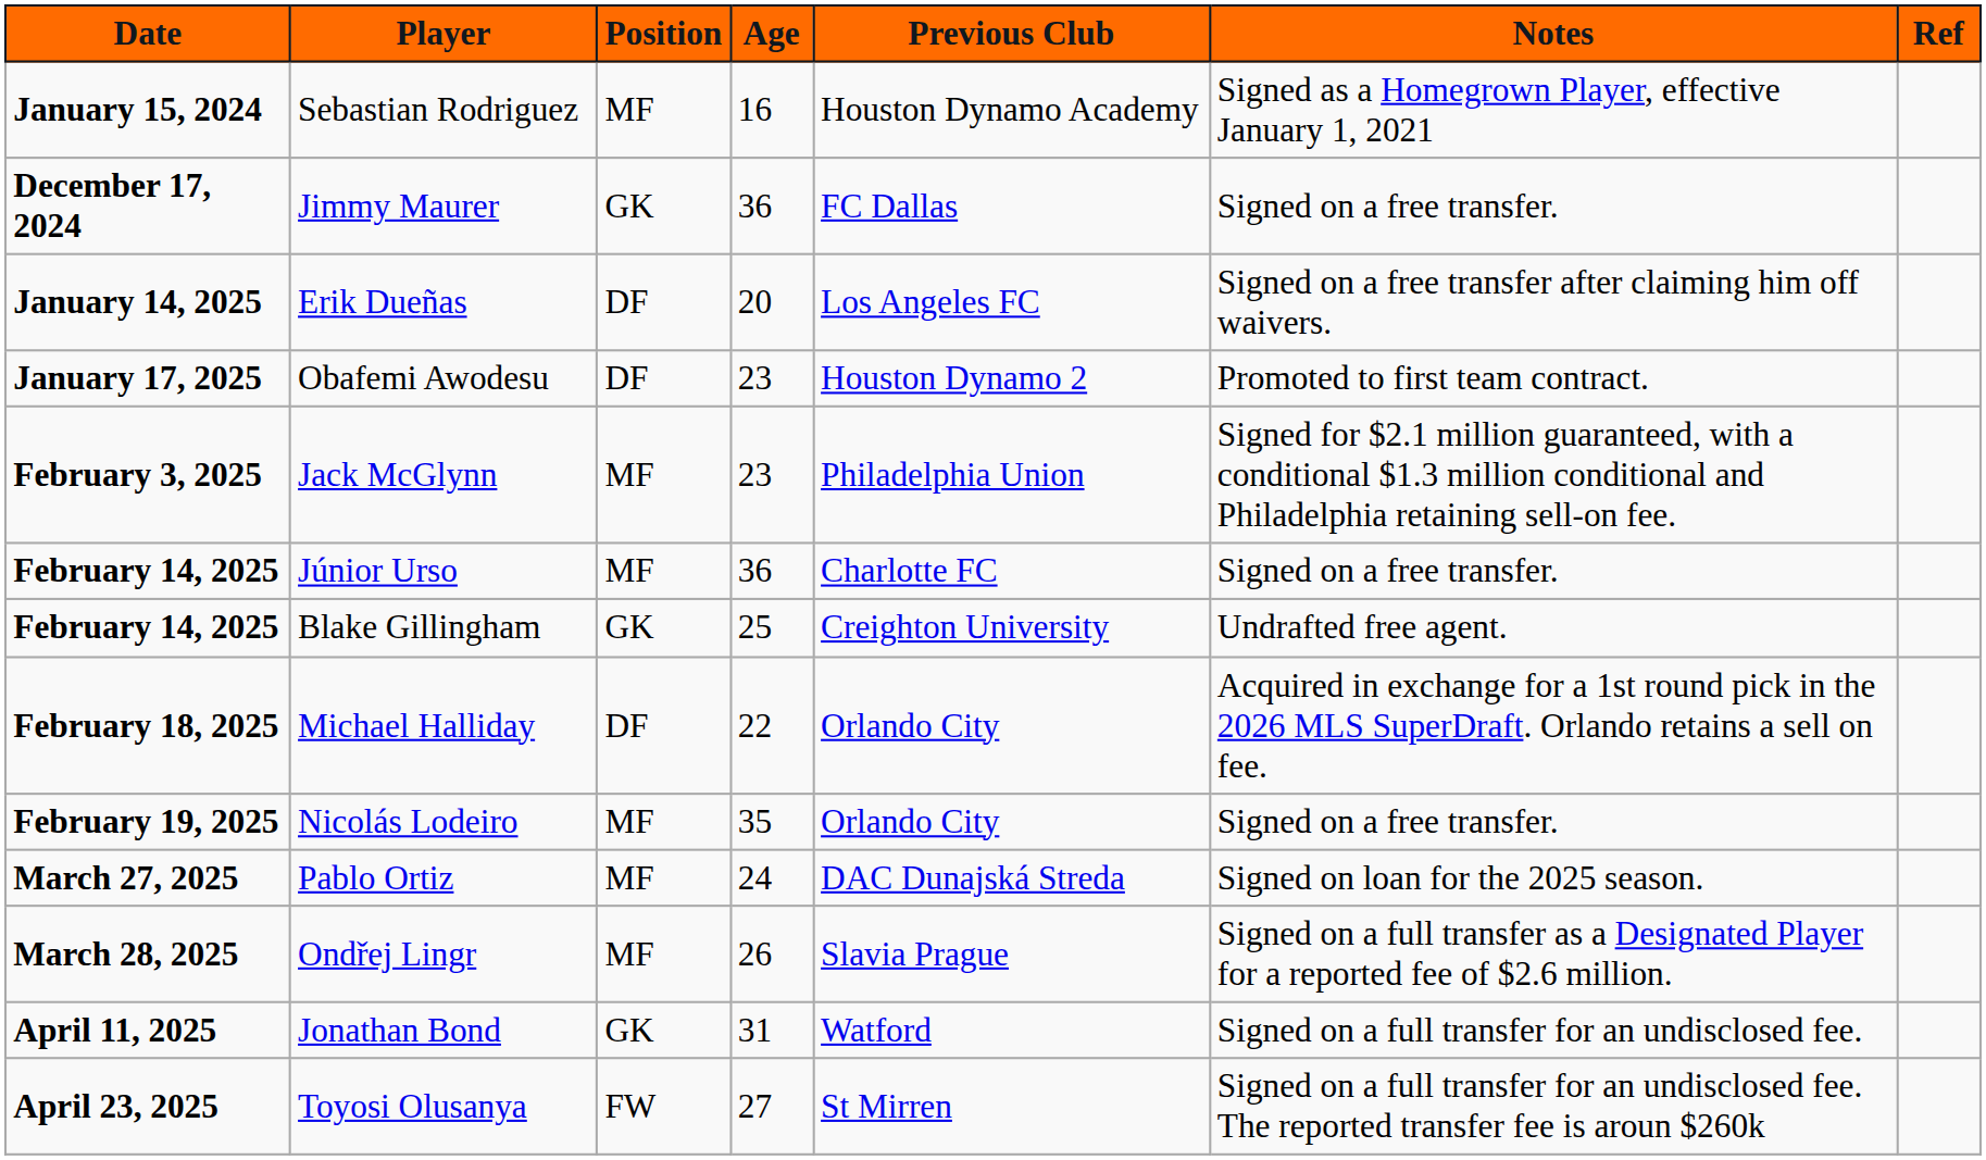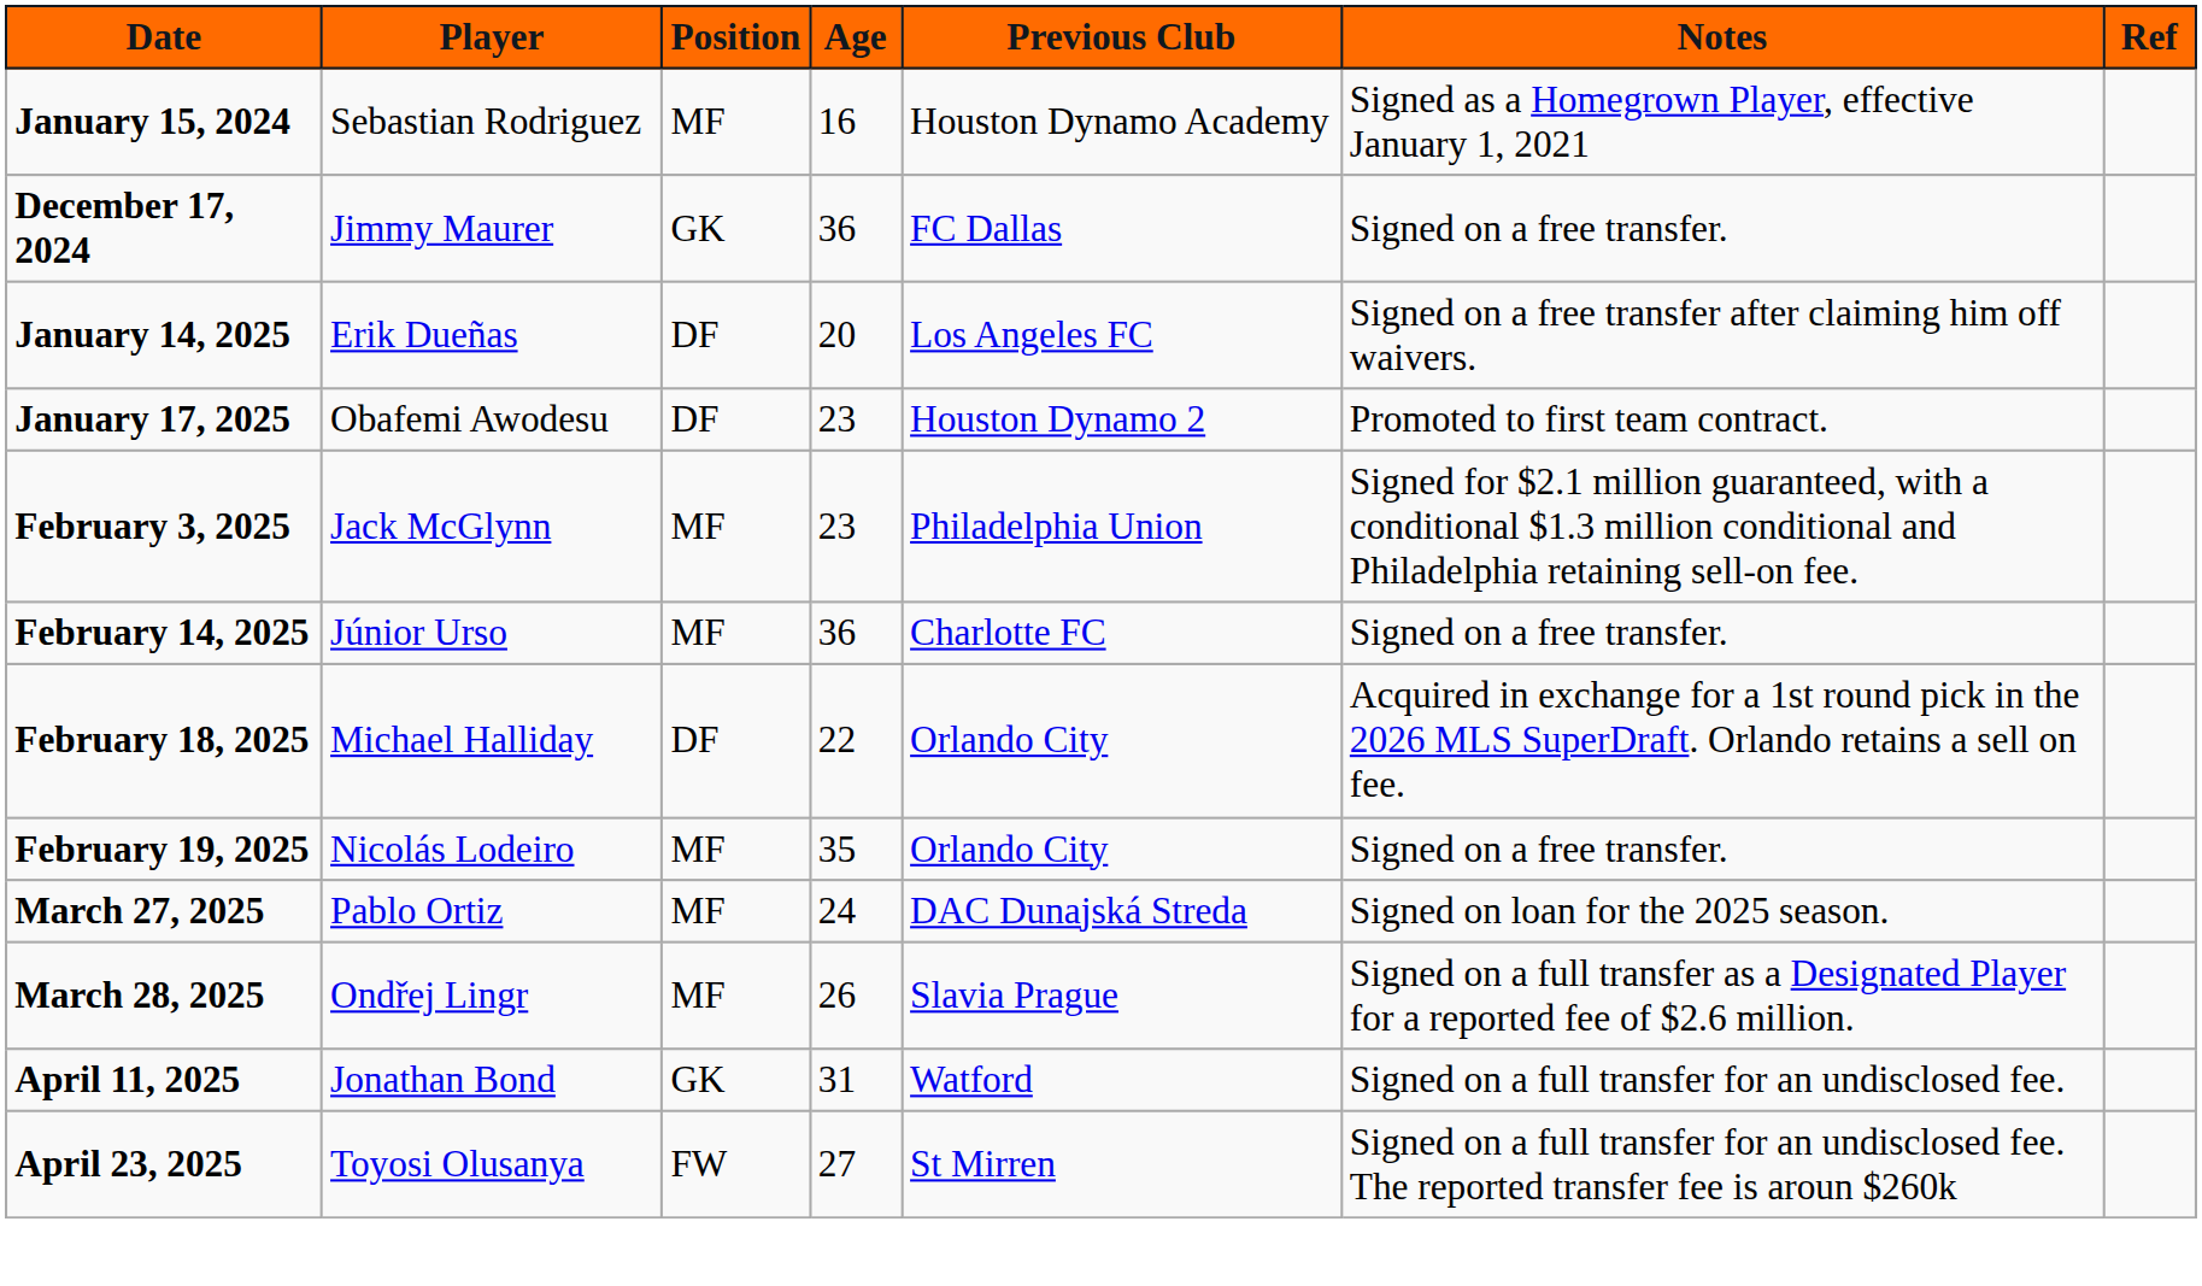 <table class="wikitable" style="text-align:left; font-size:95%;">
 <tr>
 <th style="background:#FF6B00; color:#101820; border:1px solid #101820; width:120px;">Date</th>
 <th style="background:#FF6B00; color:#101820; border:1px solid #101820; width:130px;">Player</th>
 <th style="background:#FF6B00; color:#101820; border:1px solid #101820; width:50px;">Position</th>
 <th style="background:#FF6B00; color:#101820; border:1px solid #101820; width:30px;">Age</th>
 <th style="background:#FF6B00; color:#101820; border:1px solid #101820; width:170px;">Previous Club</th>
 <th style="background:#FF6B00; color:#101820; border:1px solid #101820; width:300px;">Notes</th>
 <th style="background:#FF6B00; color:#101820; border:1px solid #101820; width:30px;">Ref</th>
 </tr>
 <tr>
 <td><strong>January 15, 2024</strong></td>
 <td> Sebastian Rodriguez</td>
 <td>MF</td>
 <td>16</td>
 <td> Houston Dynamo Academy</td>
 <td>Signed as a <a href='#'>Homegrown Player</a>, effective January 1, 2021</td>
 <td></td>
 </tr>
 <tr>
 <td><strong>December 17, 2024</strong></td>
 <td> <a href='#'>Jimmy Maurer</a></td>
 <td>GK</td>
 <td>36</td>
 <td> <a href='#'>FC Dallas</a></td>
 <td>Signed on a free transfer.</td>
 <td></td>
 </tr>
 <tr>
 <td><strong>January 14, 2025</strong></td>
 <td> <a href='#'>Erik Dueñas</a></td>
 <td>DF</td>
 <td>20</td>
 <td> <a href='#'>Los Angeles FC</a></td>
 <td>Signed on a free transfer after claiming him off waivers.</td>
 <td></td>
 </tr>
 <tr>
 <td><strong>January 17, 2025</strong></td>
 <td> Obafemi Awodesu</td>
 <td>DF</td>
 <td>23</td>
 <td> <a href='#'>Houston Dynamo 2</a></td>
 <td>Promoted to first team contract.</td>
 <td></td>
 </tr>
 <tr>
 <td><strong>February 3, 2025</strong></td>
 <td> <a href='#'>Jack McGlynn</a></td>
 <td>MF</td>
 <td>23</td>
 <td> <a href='#'>Philadelphia Union</a></td>
 <td>Signed for $2.1 million guaranteed, with a conditional $1.3 million conditional and Philadelphia retaining sell-on fee.</td>
 <td></td>
 </tr>
 <tr>
 <td><strong>February 14, 2025</strong></td>
 <td> <a href='#'>Júnior Urso</a></td>
 <td>MF</td>
 <td>36</td>
 <td> <a href='#'>Charlotte FC</a></td>
 <td>Signed on a free transfer.</td>
 <td></td>
 </tr>
 <tr>
-<td><strong>February 14, 2025</strong></td>
-<td> Blake Gillingham</td>
-<td>GK</td>
-<td>25</td>
-<td><a href='#'>Creighton University</a></td>
-<td>Undrafted free agent.</td>
-<td></td>
-</tr>
-<tr>
 <td><strong>February 18, 2025</strong></td>
 <td> <a href='#'>Michael Halliday</a></td>
 <td>DF</td>
 <td>22</td>
 <td> <a href='#'>Orlando City</a></td>
 <td>Acquired in exchange for a 1st round pick in the <a href='#'>2026 MLS SuperDraft</a>.  Orlando retains a sell on fee.</td>
 <td></td>
 </tr>
 <tr>
 <td><strong>February 19, 2025</strong></td>
 <td> <a href='#'>Nicolás Lodeiro</a></td>
 <td>MF</td>
 <td>35</td>
 <td> <a href='#'>Orlando City</a></td>
 <td>Signed on a free transfer.</td>
 <td></td>
 </tr>
 <tr>
 <td><strong>March 27, 2025</strong></td>
 <td> <a href='#'>Pablo Ortiz</a></td>
 <td>MF</td>
 <td>24</td>
 <td> <a href='#'>DAC Dunajská Streda</a></td>
 <td>Signed on loan for the 2025 season.</td>
 <td></td>
 </tr>
 <tr>
 <td><strong>March 28, 2025</strong></td>
 <td> <a href='#'>Ondřej Lingr</a></td>
 <td>MF</td>
 <td>26</td>
 <td> <a href='#'>Slavia Prague</a></td>
 <td>Signed on a full transfer as a <a href='#'>Designated Player</a> for a reported fee of $2.6 million.</td>
 <td></td>
 </tr>
 <tr>
 <td><strong>April 11, 2025</strong></td>
 <td> <a href='#'>Jonathan Bond</a></td>
 <td>GK</td>
 <td>31</td>
 <td> <a href='#'>Watford</a></td>
 <td>Signed on a full transfer for an undisclosed fee.</td>
 <td></td>
 </tr>
 <tr>
 <td><strong>April 23, 2025</strong></td>
 <td> <a href='#'>Toyosi Olusanya</a></td>
 <td>FW</td>
 <td>27</td>
 <td> <a href='#'>St Mirren</a></td>
 <td>Signed on a full transfer for an undisclosed fee.  The reported transfer fee is aroun $260k</td>
 <td></td>
 </tr>
 </table>
